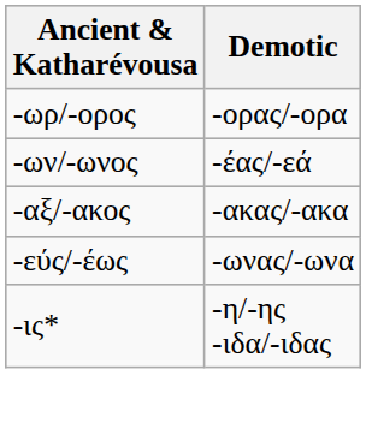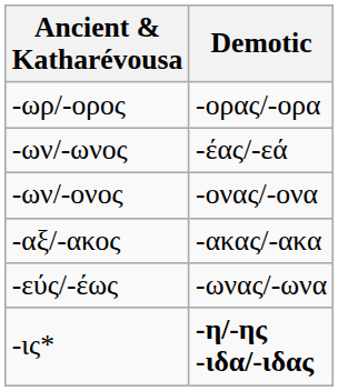 <table class="wikitable">
 <tr>
 <th>Ancient &<br>Katharévousa</th>
 <th>Demotic</th>
 </tr>
 <tr>
 <td>-ωρ/-ορος</td>
 <td>-ορας/-ορα</td>
 </tr>
 <tr>
 <td>-ων/-ωνος</td>
 <td>-έας/-εά</td>
 </tr>
 <tr>
+<td>-ων/-ονος</td>
+<td>-ονας/-ονα</td>
+</tr>
+<tr>
 <td>-αξ/-ακος</td>
 <td>-ακας/-ακα</td>
 </tr>
 <tr>
 <td>-εύς/-έως</td>
 <td>-ωνας/-ωνα</td>
 </tr>
 <tr>
 <td>-ις*</td>
-<td>-η/-ης<br>-ιδα/-ιδας</td>
+<td><strong>-η/-ης<br>-ιδα/-ιδας</strong></td>
 </tr>
 </table>
